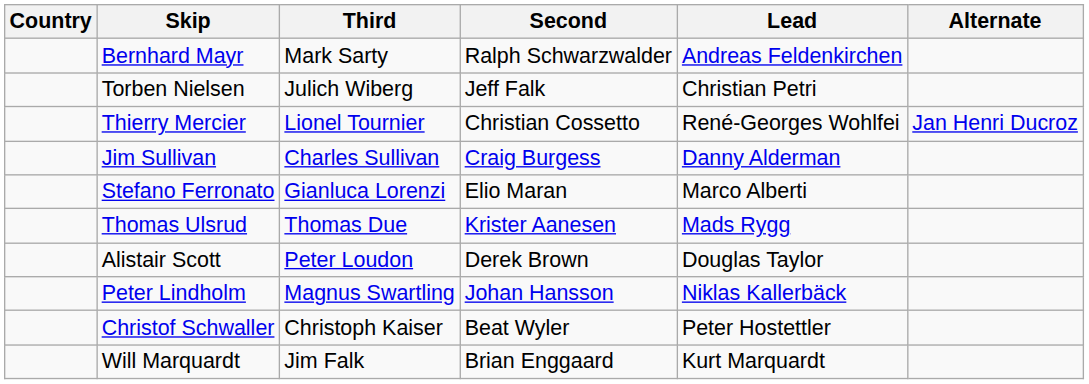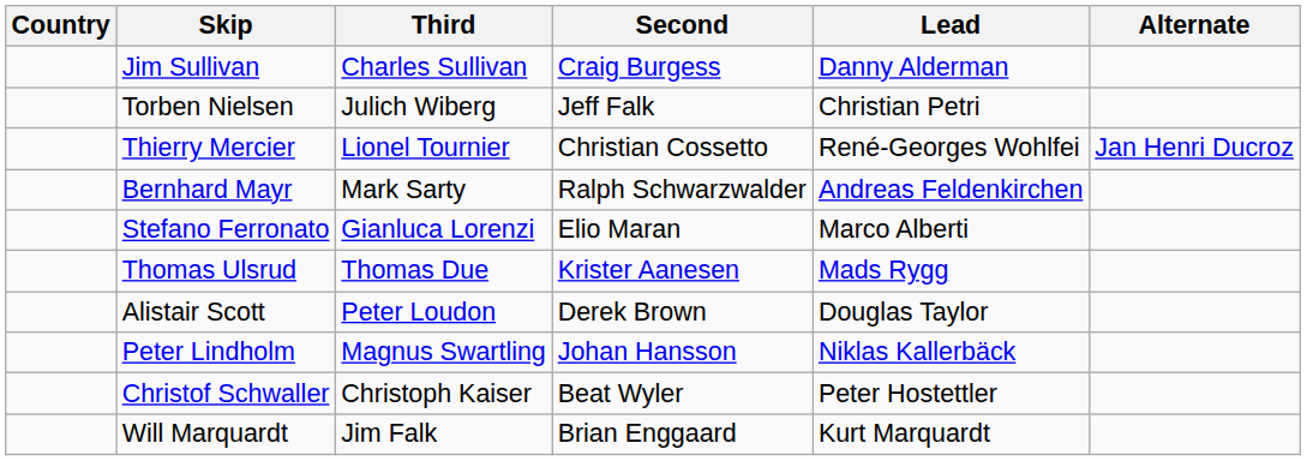 <table class=wikitable>
 <tr>
 <th>Country</th>
 <th>Skip</th>
 <th>Third</th>
 <th>Second</th>
 <th>Lead</th>
 <th>Alternate</th>
 </tr>
 <tr>
 <td></td>
-<td><a href='#'>Bernhard Mayr</a></td>
-<td>Mark Sarty</td>
-<td>Ralph Schwarzwalder</td>
-<td><a href='#'>Andreas Feldenkirchen</a></td>
+<td><a href='#'>Jim Sullivan</a></td>
+<td><a href='#'>Charles Sullivan</a></td>
+<td><a href='#'>Craig Burgess</a></td>
+<td><a href='#'>Danny Alderman</a></td>
 <td></td>
 </tr>
 <tr>
 <td></td>
 <td>Torben Nielsen</td>
 <td>Julich Wiberg</td>
 <td>Jeff Falk</td>
 <td>Christian Petri</td>
 <td></td>
 </tr>
 <tr>
 <td></td>
 <td><a href='#'>Thierry Mercier</a></td>
 <td><a href='#'>Lionel Tournier</a></td>
 <td>Christian Cossetto</td>
 <td>René-Georges Wohlfei</td>
 <td><a href='#'>Jan Henri Ducroz</a></td>
 </tr>
 <tr>
 <td></td>
-<td><a href='#'>Jim Sullivan</a></td>
-<td><a href='#'>Charles Sullivan</a></td>
-<td><a href='#'>Craig Burgess</a></td>
-<td><a href='#'>Danny Alderman</a></td>
+<td><a href='#'>Bernhard Mayr</a></td>
+<td>Mark Sarty</td>
+<td>Ralph Schwarzwalder</td>
+<td><a href='#'>Andreas Feldenkirchen</a></td>
 <td></td>
 </tr>
 <tr>
 <td></td>
 <td><a href='#'>Stefano Ferronato</a></td>
 <td><a href='#'>Gianluca Lorenzi</a></td>
 <td>Elio Maran</td>
 <td>Marco Alberti</td>
 <td></td>
 </tr>
 <tr>
 <td></td>
 <td><a href='#'>Thomas Ulsrud</a></td>
 <td><a href='#'>Thomas Due</a></td>
 <td><a href='#'>Krister Aanesen</a></td>
 <td><a href='#'>Mads Rygg</a></td>
 <td></td>
 </tr>
 <tr>
 <td></td>
 <td>Alistair Scott</td>
 <td><a href='#'>Peter Loudon</a></td>
 <td>Derek Brown</td>
 <td>Douglas Taylor</td>
 <td></td>
 </tr>
 <tr>
 <td></td>
 <td><a href='#'>Peter Lindholm</a></td>
 <td><a href='#'>Magnus Swartling</a></td>
 <td><a href='#'>Johan Hansson</a></td>
 <td><a href='#'>Niklas Kallerbäck</a></td>
 <td></td>
 </tr>
 <tr>
 <td></td>
 <td><a href='#'>Christof Schwaller</a></td>
 <td>Christoph Kaiser</td>
 <td>Beat Wyler</td>
 <td>Peter Hostettler</td>
 <td></td>
 </tr>
 <tr>
 <td></td>
 <td>Will Marquardt</td>
 <td>Jim Falk</td>
 <td>Brian Enggaard</td>
 <td>Kurt Marquardt</td>
 <td></td>
 </tr>
 </table>
